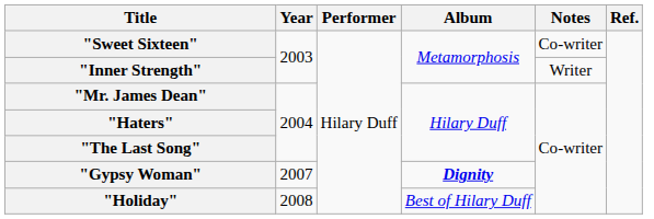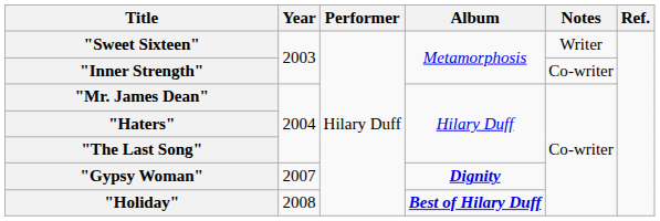 <table class="wikitable plainrowheaders" style="text-align:center;" border="1">
 <tr>
 <th scope="col" style="width:16em;">Title</th>
 <th scope="col">Year</th>
 <th scope="col">Performer</th>
 <th scope="col">Album</th>
 <th scope="col">Notes</th>
 <th scope="col">Ref.</th>
 </tr>
 <tr>
 <th scope="row">"Sweet Sixteen"</th>
 <td rowspan=2>2003</td>
 <td rowspan=7>Hilary Duff</td>
 <td rowspan=2><em><a href='#'>Metamorphosis</a></em></td>
-<td>Co-writer</td>
+<td>Writer</td>
 <td rowspan=7></td>
 </tr>
 <tr>
 <th scope="row">"Inner Strength"</th>
-<td>Writer</td>
+<td>Co-writer</td>
 </tr>
 <tr>
 <th scope="row">"Mr. James Dean"</th>
 <td rowspan=3>2004</td>
 <td rowspan=3><em><a href='#'>Hilary Duff</a></em></td>
 <td rowspan=5>Co-writer</td>
 </tr>
 <tr>
 <th scope="row">"Haters"</th>
 </tr>
 <tr>
 <th scope="row">"The Last Song"</th>
 </tr>
 <tr>
 <th scope="row">"Gypsy Woman"</th>
 <td>2007</td>
 <td><strong><em><a href='#'>Dignity</a></em></strong></td>
 </tr>
 <tr>
 <th scope="row">"Holiday"</th>
 <td>2008</td>
-<td><em><a href='#'>Best of Hilary Duff</a></em></td>
+<td><strong><em><a href='#'>Best of Hilary Duff</a></em></strong></td>
 </tr>
 </table>
